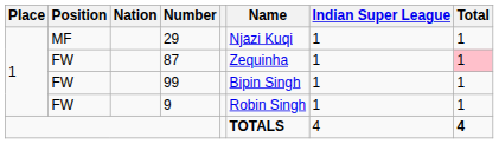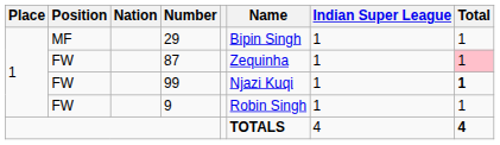 <table class="wikitable">
 <tr>
 <th>Place</th>
 <th>Position</th>
 <th>Nation</th>
 <th>Number</th>
 <th></th>
 <th>Name</th>
 <th><a href='#'>Indian Super League</a></th>
 <th>Total</th>
 </tr>
 <tr>
 <td rowspan="4">1</td>
 <td>MF</td>
 <td></td>
 <td>29</td>
 <td></td>
-<td><a href='#'>Njazi Kuqi</a></td>
+<td><a href='#'>Bipin Singh</a></td>
 <td>1</td>
 <td>1</td>
 </tr>
 <tr>
 <td>FW</td>
 <td></td>
 <td>87</td>
 <td></td>
 <td><a href='#'>Zequinha</a></td>
 <td>1</td>
 <td style="background: pink;">1</td>
 </tr>
 <tr>
 <td>FW</td>
 <td></td>
 <td>99</td>
 <td></td>
-<td><a href='#'>Bipin Singh</a></td>
+<td><a href='#'>Njazi Kuqi</a></td>
 <td>1</td>
-<td>1</td>
+<td><strong>1</strong></td>
 </tr>
 <tr>
 <td>FW</td>
 <td></td>
 <td>9</td>
 <td></td>
 <td><a href='#'>Robin Singh</a></td>
 <td>1</td>
 <td>1</td>
 </tr>
 <tr>
 <td colspan="4"></td>
 <td></td>
 <td><strong>TOTALS</strong></td>
 <td>4</td>
 <td><strong>4</strong></td>
 </tr>
 </table>
